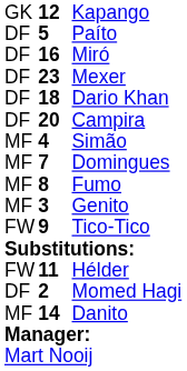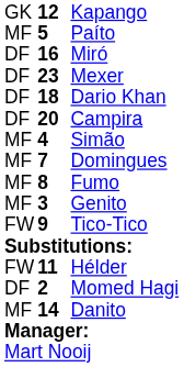 <table style="font-size: 90%" cellspacing="0" cellpadding="0">
 <tr>
 <th width="25"></th>
 <th width="25"></th>
 </tr>
 <tr>
 <td>GK</td>
 <td><strong>12</strong></td>
 <td><a href='#'>Kapango</a></td>
 <td></td>
 </tr>
 <tr>
-<td>DF</td>
+<td>MF</td>
 <td><strong>5</strong></td>
 <td><a href='#'>Paíto</a></td>
 </tr>
 <tr>
 <td>DF</td>
 <td><strong>16</strong></td>
 <td><a href='#'>Miró</a></td>
 </tr>
 <tr>
 <td>DF</td>
 <td><strong>23</strong></td>
 <td><a href='#'>Mexer</a></td>
 <td></td>
 </tr>
 <tr>
 <td>DF</td>
 <td><strong>18</strong></td>
 <td><a href='#'>Dario Khan</a></td>
 </tr>
 <tr>
 <td>DF</td>
 <td><strong>20</strong></td>
 <td><a href='#'>Campira</a></td>
 </tr>
 <tr>
 <td>MF</td>
 <td><strong>4</strong></td>
 <td><a href='#'>Simão</a></td>
 </tr>
 <tr>
 <td>MF</td>
 <td><strong>7</strong></td>
 <td><a href='#'>Domingues</a></td>
 </tr>
 <tr>
 <td>MF</td>
 <td><strong>8</strong></td>
 <td><a href='#'>Fumo</a></td>
 <td></td>
 <td></td>
 </tr>
 <tr>
 <td>MF</td>
 <td><strong>3</strong></td>
 <td><a href='#'>Genito</a></td>
 <td></td>
 <td></td>
 </tr>
 <tr>
 <td>FW</td>
 <td><strong>9</strong></td>
 <td><a href='#'>Tico-Tico</a></td>
 <td></td>
 <td></td>
 </tr>
 <tr>
 <td colspan=3><strong>Substitutions:</strong></td>
 </tr>
 <tr>
 <td>FW</td>
 <td><strong>11</strong></td>
 <td><a href='#'>Hélder</a></td>
 <td></td>
 <td></td>
 </tr>
 <tr>
 <td>DF</td>
 <td><strong>2</strong></td>
 <td><a href='#'>Momed Hagi</a></td>
 <td></td>
 <td></td>
 </tr>
 <tr>
 <td>MF</td>
 <td><strong>14</strong></td>
 <td><a href='#'>Danito</a></td>
 <td></td>
 <td></td>
 </tr>
 <tr>
 <td colspan=3><strong>Manager:</strong></td>
 </tr>
 <tr>
 <td colspan=3> <a href='#'>Mart Nooij</a></td>
 </tr>
 </table>
